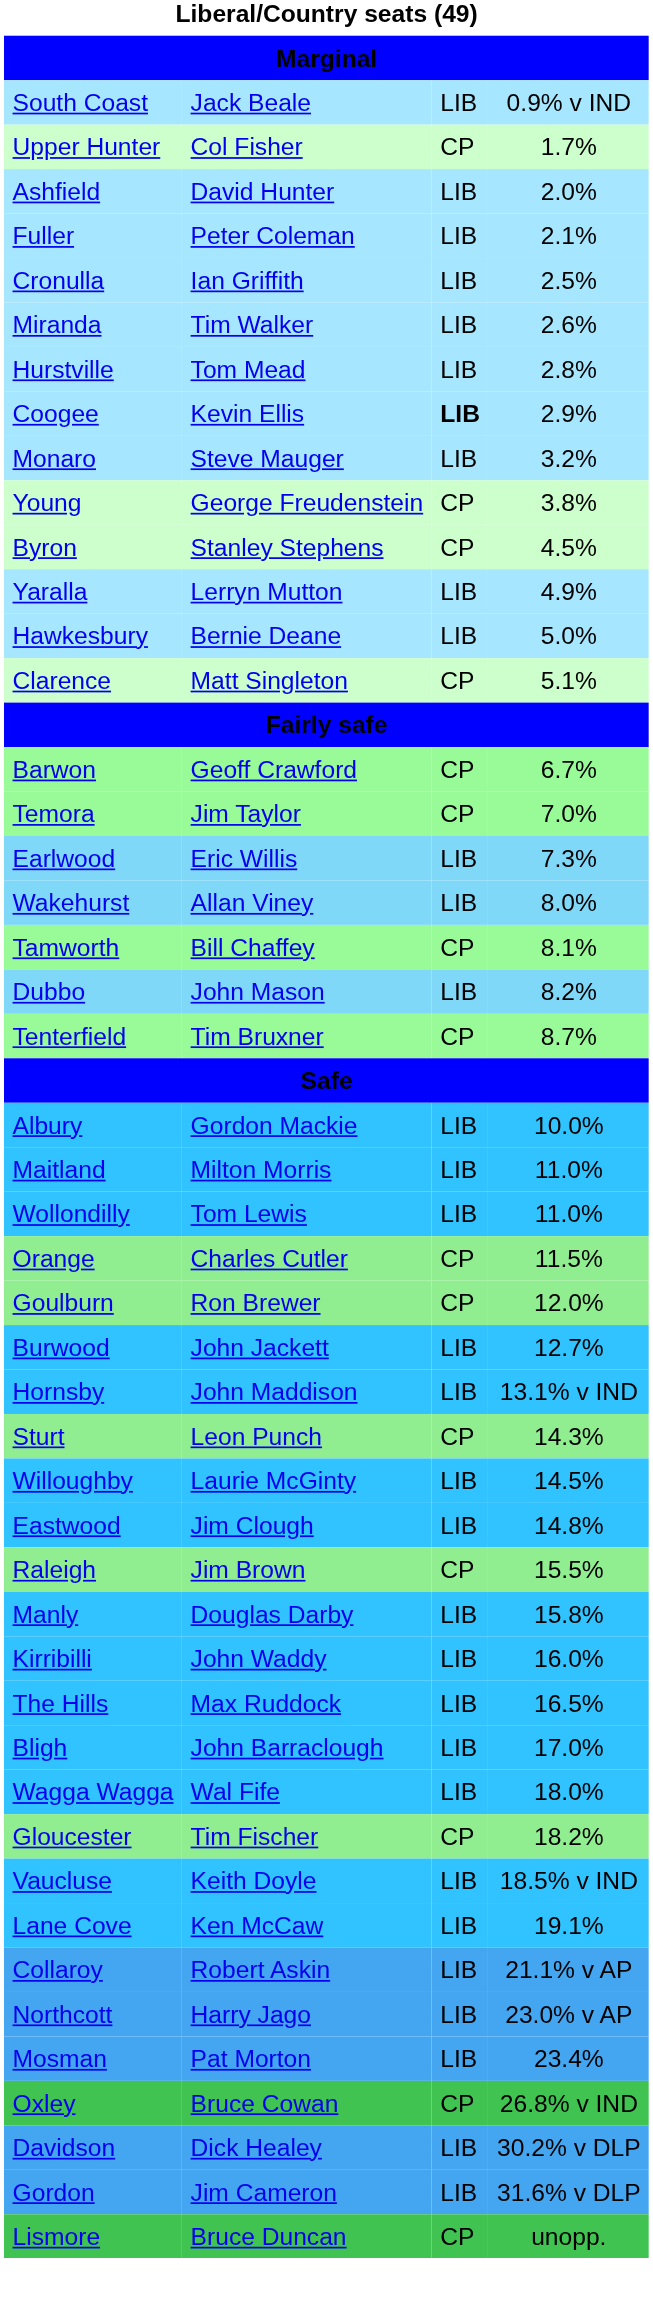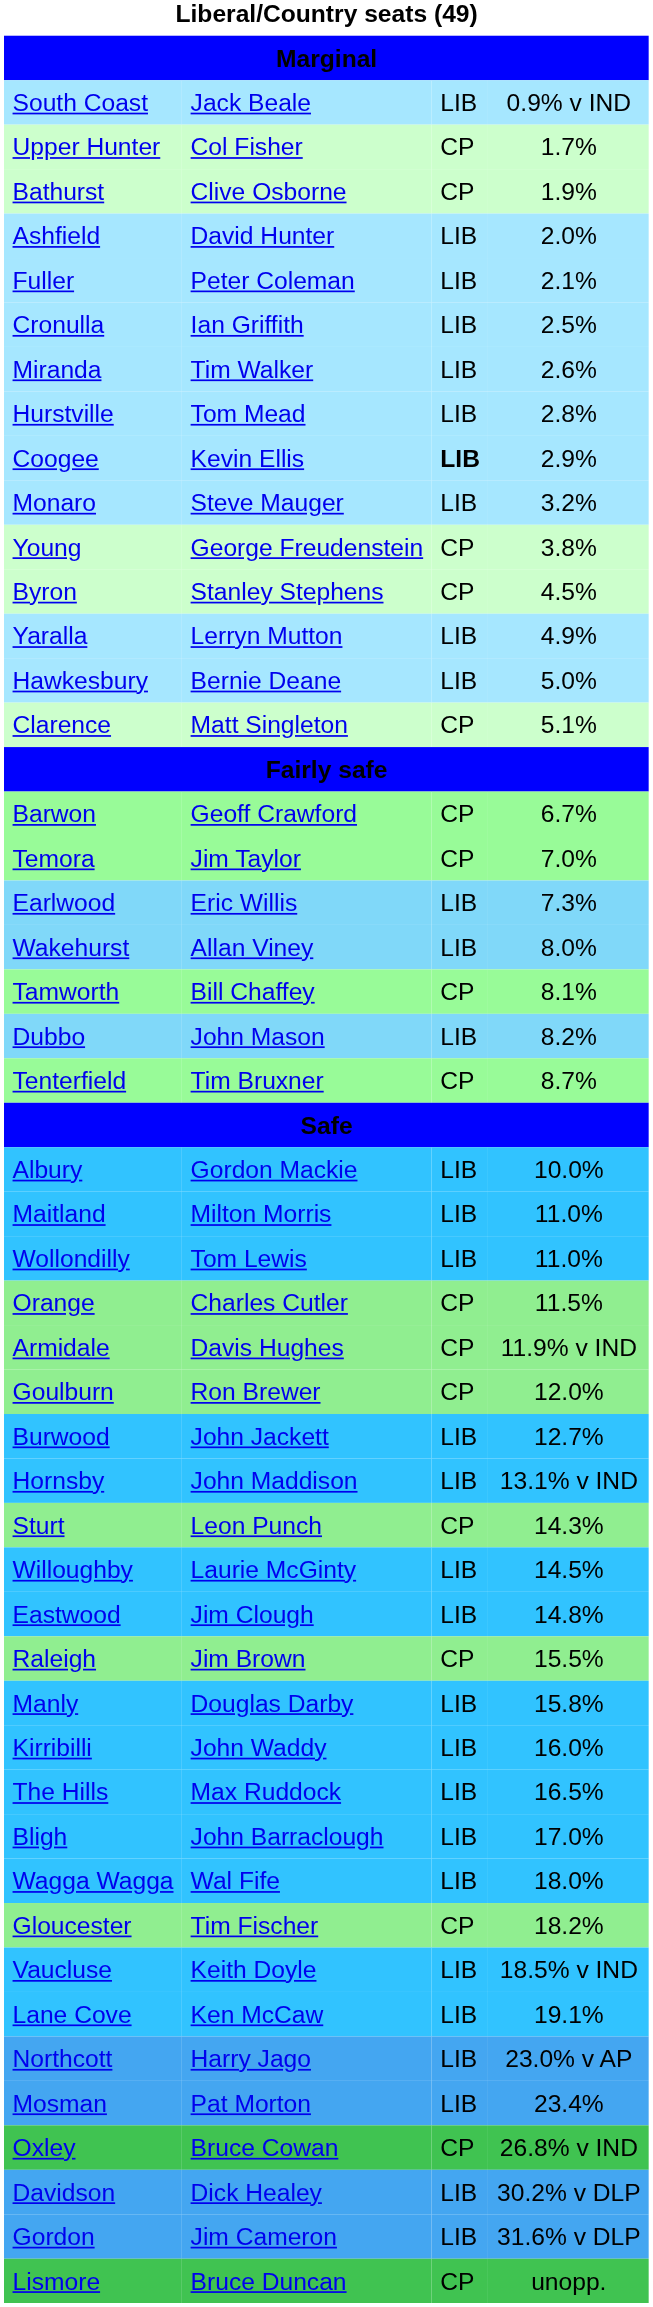 <table class="toccolours" cellpadding="5" cellspacing="0" style="float:left; margin-right:.5em; margin-top:.4em; font-size:90%;">
 <tr>
 <td COLSPAN=4 align="center"><strong>Liberal/Country seats (49)</strong></td>
 </tr>
 <tr>
 <td COLSPAN=4 align="center" bgcolor="Blue"><span><strong>Marginal</strong></span></td>
 </tr>
 <tr>
 <td align="left" bgcolor="A6E7FF"><a href='#'>South Coast</a></td>
 <td align="left" bgcolor="A6E7FF"><a href='#'>Jack Beale</a></td>
 <td align="left" bgcolor="A6E7FF">LIB</td>
 <td align="center" bgcolor="A6E7FF">0.9% v IND</td>
 </tr>
 <tr>
 <td align="left" bgcolor="CCFFCC"><a href='#'>Upper Hunter</a></td>
 <td align="left" bgcolor="CCFFCC"><a href='#'>Col Fisher</a></td>
 <td align="left" bgcolor="CCFFCC">CP</td>
 <td align="center" bgcolor="CCFFCC">1.7%</td>
+</tr>
+<tr>
+<td align="left" bgcolor="CCFFCC"><a href='#'>Bathurst</a></td>
+<td align="left" bgcolor="CCFFCC"><a href='#'>Clive Osborne</a></td>
+<td align="left" bgcolor="CCFFCC">CP</td>
+<td align="center" bgcolor="CCFFCC">1.9%</td>
 </tr>
 <tr>
 <td align="left" bgcolor="A6E7FF"><a href='#'>Ashfield</a></td>
 <td align="left" bgcolor="A6E7FF"><a href='#'>David Hunter</a></td>
 <td align="left" bgcolor="A6E7FF">LIB</td>
 <td align="center" bgcolor="A6E7FF">2.0%</td>
 </tr>
 <tr>
 <td align="left" bgcolor="A6E7FF"><a href='#'>Fuller</a></td>
 <td align="left" bgcolor="A6E7FF"><a href='#'>Peter Coleman</a></td>
 <td align="left" bgcolor="A6E7FF">LIB</td>
 <td align="center" bgcolor="A6E7FF">2.1%</td>
 </tr>
 <tr>
 <td align="left" bgcolor="A6E7FF"><a href='#'>Cronulla</a></td>
 <td align="left" bgcolor="A6E7FF"><a href='#'>Ian Griffith</a></td>
 <td align="left" bgcolor="A6E7FF">LIB</td>
 <td align="center" bgcolor="A6E7FF">2.5%</td>
 </tr>
 <tr>
 <td align="left" bgcolor="A6E7FF"><a href='#'>Miranda</a></td>
 <td align="left" bgcolor="A6E7FF"><a href='#'>Tim Walker</a></td>
 <td align="left" bgcolor="A6E7FF">LIB</td>
 <td align="center" bgcolor="A6E7FF">2.6%</td>
 </tr>
 <tr>
 <td align="left" bgcolor="A6E7FF"><a href='#'>Hurstville</a></td>
 <td align="left" bgcolor="A6E7FF"><a href='#'>Tom Mead</a></td>
 <td align="left" bgcolor="A6E7FF">LIB</td>
 <td align="center" bgcolor="A6E7FF">2.8%</td>
 </tr>
 <tr>
 <td align="left" bgcolor="A6E7FF"><a href='#'>Coogee</a></td>
 <td align="left" bgcolor="A6E7FF"><a href='#'>Kevin Ellis</a></td>
 <td align="left" bgcolor="A6E7FF"><strong>LIB</strong></td>
 <td align="center" bgcolor="A6E7FF">2.9%</td>
 </tr>
 <tr>
 <td align="left" bgcolor="A6E7FF"><a href='#'>Monaro</a></td>
 <td align="left" bgcolor="A6E7FF"><a href='#'>Steve Mauger</a></td>
 <td align="left" bgcolor="A6E7FF">LIB</td>
 <td align="center" bgcolor="A6E7FF">3.2%</td>
 </tr>
 <tr>
 <td align="left" bgcolor="CCFFCC"><a href='#'>Young</a></td>
 <td align="left" bgcolor="CCFFCC"><a href='#'>George Freudenstein</a></td>
 <td align="left" bgcolor="CCFFCC">CP</td>
 <td align="center" bgcolor="CCFFCC">3.8%</td>
 </tr>
 <tr>
 <td align="left" bgcolor="CCFFCC"><a href='#'>Byron</a></td>
 <td align="left" bgcolor="CCFFCC"><a href='#'>Stanley Stephens</a></td>
 <td align="left" bgcolor="CCFFCC">CP</td>
 <td align="center" bgcolor="CCFFCC">4.5%</td>
 </tr>
 <tr>
 <td align="left" bgcolor="A6E7FF"><a href='#'>Yaralla</a></td>
 <td align="left" bgcolor="A6E7FF"><a href='#'>Lerryn Mutton</a></td>
 <td align="left" bgcolor="A6E7FF">LIB</td>
 <td align="center" bgcolor="A6E7FF">4.9%</td>
 </tr>
 <tr>
 <td align="left" bgcolor="A6E7FF"><a href='#'>Hawkesbury</a></td>
 <td align="left" bgcolor="A6E7FF"><a href='#'>Bernie Deane</a></td>
 <td align="left" bgcolor="A6E7FF">LIB</td>
 <td align="center" bgcolor="A6E7FF">5.0%</td>
 </tr>
 <tr>
 <td align="left" bgcolor="CCFFCC"><a href='#'>Clarence</a></td>
 <td align="left" bgcolor="CCFFCC"><a href='#'>Matt Singleton</a></td>
 <td align="left" bgcolor="CCFFCC">CP</td>
 <td align="center" bgcolor="CCFFCC">5.1%</td>
 </tr>
 <tr>
 <td COLSPAN=4 align="center" bgcolor="Blue"><span><strong>Fairly safe</strong></span></td>
 </tr>
 <tr>
 <td align="left" bgcolor="98FB98"><a href='#'>Barwon</a></td>
 <td align="left" bgcolor="98FB98"><a href='#'>Geoff Crawford</a></td>
 <td align="left" bgcolor="98FB98">CP</td>
 <td align="center" bgcolor="98FB98">6.7%</td>
 </tr>
 <tr>
 <td align="left" bgcolor="98FB98"><a href='#'>Temora</a></td>
 <td align="left" bgcolor="98FB98"><a href='#'>Jim Taylor</a></td>
 <td align="left" bgcolor="98FB98">CP</td>
 <td align="center" bgcolor="98FB98">7.0%</td>
 </tr>
 <tr>
 <td align="left" bgcolor="80D8F9"><a href='#'>Earlwood</a></td>
 <td align="left" bgcolor="80D8F9"><a href='#'>Eric Willis</a></td>
 <td align="left" bgcolor="80D8F9">LIB</td>
 <td align="center" bgcolor="80D8F9">7.3%</td>
 </tr>
 <tr>
 <td align="left" bgcolor="80D8F9"><a href='#'>Wakehurst</a></td>
 <td align="left" bgcolor="80D8F9"><a href='#'>Allan Viney</a></td>
 <td align="left" bgcolor="80D8F9">LIB</td>
 <td align="center" bgcolor="80D8F9">8.0%</td>
 </tr>
 <tr>
 <td align="left" bgcolor="98FB98"><a href='#'>Tamworth</a></td>
 <td align="left" bgcolor="98FB98"><a href='#'>Bill Chaffey</a></td>
 <td align="left" bgcolor="98FB98">CP</td>
 <td align="center" bgcolor="98FB98">8.1%</td>
 </tr>
 <tr>
 <td align="left" bgcolor="80D8F9"><a href='#'>Dubbo</a></td>
 <td align="left" bgcolor="80D8F9"><a href='#'>John Mason</a></td>
 <td align="left" bgcolor="80D8F9">LIB</td>
 <td align="center" bgcolor="80D8F9">8.2%</td>
 </tr>
 <tr>
 <td align="left" bgcolor="98FB98"><a href='#'>Tenterfield</a></td>
 <td align="left" bgcolor="98FB98"><a href='#'>Tim Bruxner</a></td>
 <td align="left" bgcolor="98FB98">CP</td>
 <td align="center" bgcolor="98FB98">8.7%</td>
 </tr>
 <tr>
 <td COLSPAN=4 align="center" bgcolor="blue"><span><strong>Safe</strong></span></td>
 </tr>
 <tr>
 <td align="left" bgcolor="31C3FF"><a href='#'>Albury</a></td>
 <td align="left" bgcolor="31C3FF"><a href='#'>Gordon Mackie</a></td>
 <td align="left" bgcolor="31C3FF">LIB</td>
 <td align="center" bgcolor="31C3FF">10.0%</td>
 </tr>
 <tr>
 <td align="left" bgcolor="31C3FF"><a href='#'>Maitland</a></td>
 <td align="left" bgcolor="31C3FF"><a href='#'>Milton Morris</a></td>
 <td align="left" bgcolor="31C3FF">LIB</td>
 <td align="center" bgcolor="31C3FF">11.0%</td>
 </tr>
 <tr>
 <td align="left" bgcolor="31C3FF"><a href='#'>Wollondilly</a></td>
 <td align="left" bgcolor="31C3FF"><a href='#'>Tom Lewis</a></td>
 <td align="left" bgcolor="31C3FF">LIB</td>
 <td align="center" bgcolor="31C3FF">11.0%</td>
 </tr>
 <tr>
 <td align="left" bgcolor="90EE90"><a href='#'>Orange</a></td>
 <td align="left" bgcolor="90EE90"><a href='#'>Charles Cutler</a></td>
 <td align="left" bgcolor="90EE90">CP</td>
 <td align="center" bgcolor="90EE90">11.5%</td>
 </tr>
 <tr>
+<td align="left" bgcolor="90EE90"><a href='#'>Armidale</a></td>
+<td align="left" bgcolor="90EE90"><a href='#'>Davis Hughes</a></td>
+<td align="left" bgcolor="90EE90">CP</td>
+<td align="center" bgcolor="90EE90">11.9% v IND</td>
+</tr>
+<tr>
 <td align="left" bgcolor="90EE90"><a href='#'>Goulburn</a></td>
 <td align="left" bgcolor="90EE90"><a href='#'>Ron Brewer</a></td>
 <td align="left" bgcolor="90EE90">CP</td>
 <td align="center" bgcolor="90EE90">12.0%</td>
 </tr>
 <tr>
 <td align="left" bgcolor="31C3FF"><a href='#'>Burwood</a></td>
 <td align="left" bgcolor="31C3FF"><a href='#'>John Jackett</a></td>
 <td align="left" bgcolor="31C3FF">LIB</td>
 <td align="center" bgcolor="31C3FF">12.7%</td>
 </tr>
 <tr>
 <td align="left" bgcolor="31C3FF"><a href='#'>Hornsby</a></td>
 <td align="left" bgcolor="31C3FF"><a href='#'>John Maddison</a></td>
 <td align="left" bgcolor="31C3FF">LIB</td>
 <td align="center" bgcolor="31C3FF">13.1% v IND</td>
 </tr>
 <tr>
 <td align="left" bgcolor="90EE90"><a href='#'>Sturt</a></td>
 <td align="left" bgcolor="90EE90"><a href='#'>Leon Punch</a></td>
 <td align="left" bgcolor="90EE90">CP</td>
 <td align="center" bgcolor="90EE90">14.3%</td>
 </tr>
 <tr>
 <td align="left" bgcolor="31C3FF"><a href='#'>Willoughby</a></td>
 <td align="left" bgcolor="31C3FF"><a href='#'>Laurie McGinty</a></td>
 <td align="left" bgcolor="31C3FF">LIB</td>
 <td align="center" bgcolor="31C3FF">14.5%</td>
 </tr>
 <tr>
 <td align="left" bgcolor="31C3FF"><a href='#'>Eastwood</a></td>
 <td align="left" bgcolor="31C3FF"><a href='#'>Jim Clough</a></td>
 <td align="left" bgcolor="31C3FF">LIB</td>
 <td align="center" bgcolor="31C3FF">14.8%</td>
 </tr>
 <tr>
 <td align="left" bgcolor="90EE90"><a href='#'>Raleigh</a></td>
 <td align="left" bgcolor="90EE90"><a href='#'>Jim Brown</a></td>
 <td align="left" bgcolor="90EE90">CP</td>
 <td align="center" bgcolor="90EE90">15.5%</td>
 </tr>
 <tr>
 <td align="left" bgcolor="31C3FF"><a href='#'>Manly</a></td>
 <td align="left" bgcolor="31C3FF"><a href='#'>Douglas Darby</a></td>
 <td align="left" bgcolor="31C3FF">LIB</td>
 <td align="center" bgcolor="31C3FF">15.8%</td>
 </tr>
 <tr>
 <td align="left" bgcolor="31C3FF"><a href='#'>Kirribilli</a></td>
 <td align="left" bgcolor="31C3FF"><a href='#'>John Waddy</a></td>
 <td align="left" bgcolor="31C3FF">LIB</td>
 <td align="center" bgcolor="31C3FF">16.0%</td>
 </tr>
 <tr>
 <td align="left" bgcolor="31C3FF"><a href='#'>The Hills</a></td>
 <td align="left" bgcolor="31C3FF"><a href='#'>Max Ruddock</a></td>
 <td align="left" bgcolor="31C3FF">LIB</td>
 <td align="center" bgcolor="31C3FF">16.5%</td>
 </tr>
 <tr>
 <td align="left" bgcolor="31C3FF"><a href='#'>Bligh</a></td>
 <td align="left" bgcolor="31C3FF"><a href='#'>John Barraclough</a></td>
 <td align="left" bgcolor="31C3FF">LIB</td>
 <td align="center" bgcolor="31C3FF">17.0%</td>
 </tr>
 <tr>
 <td align="left" bgcolor="31C3FF"><a href='#'>Wagga Wagga</a></td>
 <td align="left" bgcolor="31C3FF"><a href='#'>Wal Fife</a></td>
 <td align="left" bgcolor="31C3FF">LIB</td>
 <td align="center" bgcolor="31C3FF">18.0%</td>
 </tr>
 <tr>
 <td align="left" bgcolor="90EE90"><a href='#'>Gloucester</a></td>
 <td align="left" bgcolor="90EE90"><a href='#'>Tim Fischer</a></td>
 <td align="left" bgcolor="90EE90">CP</td>
 <td align="center" bgcolor="90EE90">18.2%</td>
 </tr>
 <tr>
 <td align="left" bgcolor="31C3FF"><a href='#'>Vaucluse</a></td>
 <td align="left" bgcolor="31C3FF"><a href='#'>Keith Doyle</a></td>
 <td align="left" bgcolor="31C3FF">LIB</td>
 <td align="center" bgcolor="31C3FF">18.5% v IND</td>
 </tr>
 <tr>
 <td align="left" bgcolor="31C3FF"><a href='#'>Lane Cove</a></td>
 <td align="left" bgcolor="31C3FF"><a href='#'>Ken McCaw</a></td>
 <td align="left" bgcolor="31C3FF">LIB</td>
 <td align="center" bgcolor="31C3FF">19.1%</td>
 </tr>
 <tr>
-<td align="left" bgcolor="44A6F1"><a href='#'>Collaroy</a></td>
-<td align="left" bgcolor="44A6F1"><a href='#'>Robert Askin</a></td>
-<td align="left" bgcolor="44A6F1">LIB</td>
-<td align="center" bgcolor="44A6F1">21.1% v AP</td>
-</tr>
-<tr>
 <td align="left" bgcolor="44A6F1"><a href='#'>Northcott</a></td>
 <td align="left" bgcolor="44A6F1"><a href='#'>Harry Jago</a></td>
 <td align="left" bgcolor="44A6F1">LIB</td>
 <td align="center" bgcolor="44A6F1">23.0% v AP</td>
 </tr>
 <tr>
 <td align="left" bgcolor="44A6F1"><a href='#'>Mosman</a></td>
 <td align="left" bgcolor="44A6F1"><a href='#'>Pat Morton</a></td>
 <td align="left" bgcolor="44A6F1">LIB</td>
 <td align="center" bgcolor="44A6F1">23.4%</td>
 </tr>
 <tr>
 <td align="left" bgcolor="40C351"><a href='#'>Oxley</a></td>
 <td align="left" bgcolor="40C351"><a href='#'>Bruce Cowan</a></td>
 <td align="left" bgcolor="40C351">CP</td>
 <td align="center" bgcolor="40C351">26.8% v IND</td>
 </tr>
 <tr>
 <td align="left" bgcolor="44A6F1"><a href='#'>Davidson</a></td>
 <td align="left" bgcolor="44A6F1"><a href='#'>Dick Healey</a></td>
 <td align="left" bgcolor="44A6F1">LIB</td>
 <td align="center" bgcolor="44A6F1">30.2% v DLP</td>
 </tr>
 <tr>
 <td align="left" bgcolor="44A6F1"><a href='#'>Gordon</a></td>
 <td align="left" bgcolor="44A6F1"><a href='#'>Jim Cameron</a></td>
 <td align="left" bgcolor="44A6F1">LIB</td>
 <td align="center" bgcolor="44A6F1">31.6% v DLP</td>
 </tr>
 <tr>
 <td align="left" bgcolor="40C351"><a href='#'>Lismore</a></td>
 <td align="left" bgcolor="40C351"><a href='#'>Bruce Duncan</a></td>
 <td align="left" bgcolor="40C351">CP</td>
 <td align="center" bgcolor="40C351">unopp.</td>
 </tr>
 <tr>
 </tr>
 </table>
